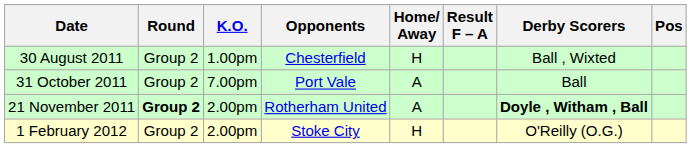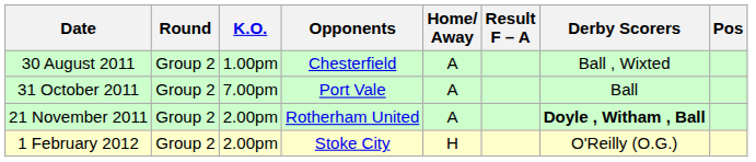 <table class="wikitable" style="text-align:center; font-size:88%">
 <tr>
 <th>Date</th>
 <th>Round</th>
 <th><a href='#'>K.O.</a></th>
 <th>Opponents</th>
 <th>Home/<br>Away</th>
 <th>Result<br>F – A</th>
 <th>Derby Scorers</th>
 <th>Pos</th>
 </tr>
 <tr bgcolor="#CCFFCC">
 <td>30 August 2011</td>
 <td>Group 2</td>
 <td>1.00pm</td>
 <td><a href='#'>Chesterfield</a></td>
-<td>H</td>
+<td>A</td>
 <td></td>
 <td>Ball , Wixted </td>
 <td></td>
 </tr>
 <tr bgcolor="#CCFFCC">
 <td>31 October 2011</td>
 <td>Group 2</td>
 <td>7.00pm</td>
 <td><a href='#'>Port Vale</a></td>
 <td>A</td>
 <td></td>
 <td>Ball </td>
 <td></td>
 </tr>
 <tr bgcolor="#CCFFCC">
 <td>21 November 2011</td>
-<td><strong>Group 2</strong></td>
+<td>Group 2</td>
 <td>2.00pm</td>
 <td><a href='#'>Rotherham United</a></td>
 <td>A</td>
 <td></td>
 <td><strong>Doyle , Witham , Ball </strong></td>
 <td></td>
 </tr>
 <tr bgcolor="#ffffcc">
 <td>1 February 2012</td>
 <td>Group 2</td>
 <td>2.00pm</td>
 <td><a href='#'>Stoke City</a></td>
 <td>H</td>
 <td></td>
 <td>O'Reilly (O.G.) </td>
 <td></td>
 </tr>
 </table>
